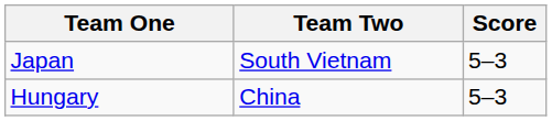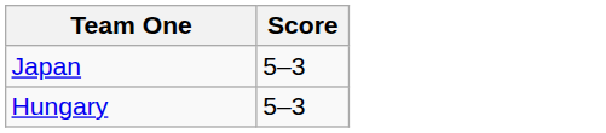 <table class="wikitable">
 <tr>
 <th width=150>Team One</th>
-<th width=150>Team Two</th>
 <th width=50>Score</th>
 </tr>
 <tr>
 <td> <a href='#'>Japan</a></td>
-<td> <a href='#'>South Vietnam</a></td>
 <td>5–3</td>
 </tr>
 <tr>
 <td> <a href='#'>Hungary</a></td>
-<td> <a href='#'>China</a></td>
 <td>5–3</td>
 </tr>
 </table>
